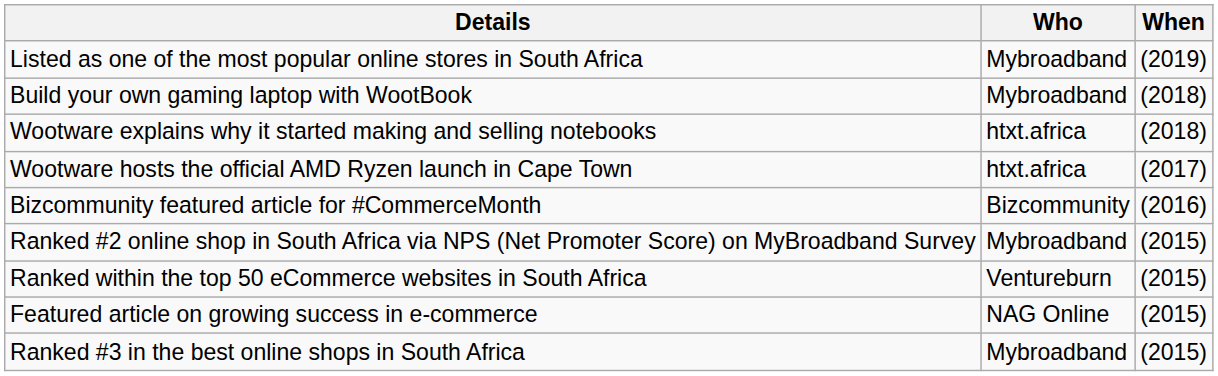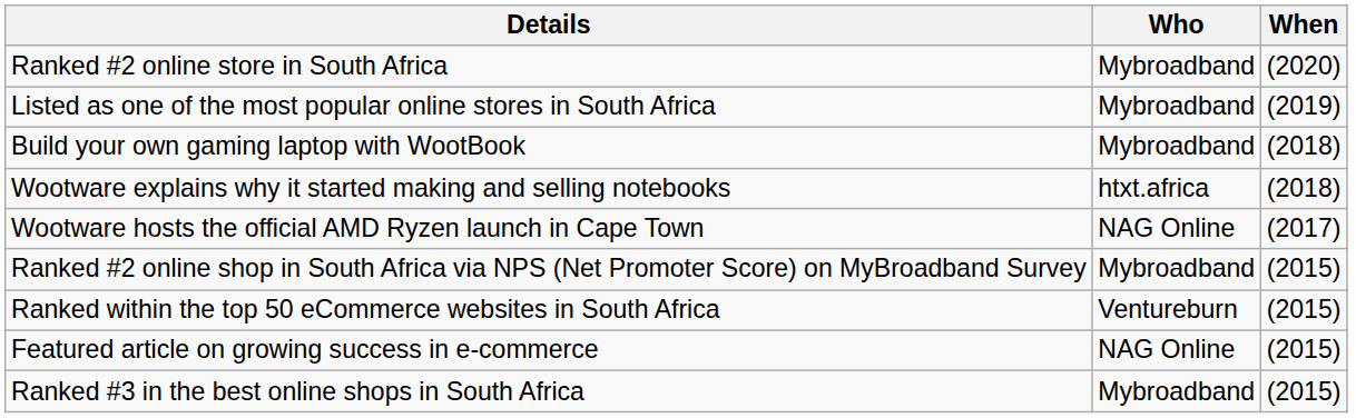 <table class="wikitable">
 <tr>
 <th>Details</th>
 <th>Who</th>
 <th>When</th>
+</tr>
+<tr>
+<td>Ranked #2 online store in South Africa</td>
+<td>Mybroadband</td>
+<td>(2020)</td>
 </tr>
 <tr>
 <td>Listed as one of the most popular online stores in South Africa</td>
 <td>Mybroadband</td>
 <td>(2019)</td>
 </tr>
 <tr>
 <td>Build your own gaming laptop with WootBook</td>
 <td>Mybroadband</td>
 <td>(2018)</td>
 </tr>
 <tr>
 <td>Wootware explains why it started making and selling notebooks</td>
 <td>htxt.africa</td>
 <td>(2018)</td>
 </tr>
 <tr>
 <td>Wootware hosts the official AMD Ryzen launch in Cape Town</td>
-<td>htxt.africa</td>
+<td>NAG Online</td>
 <td>(2017)</td>
-</tr>
-<tr>
-<td>Bizcommunity featured article for #CommerceMonth</td>
-<td>Bizcommunity</td>
-<td>(2016)</td>
 </tr>
 <tr>
 <td>Ranked #2 online shop in South Africa via NPS (Net Promoter Score) on MyBroadband Survey</td>
 <td>Mybroadband</td>
 <td>(2015)</td>
 </tr>
 <tr>
 <td>Ranked within the top 50 eCommerce websites in South Africa</td>
 <td>Ventureburn</td>
 <td>(2015)</td>
 </tr>
 <tr>
 <td>Featured article on growing success in e-commerce</td>
 <td>NAG Online</td>
 <td>(2015)</td>
 </tr>
 <tr>
 <td>Ranked #3 in the best online shops in South Africa</td>
 <td>Mybroadband</td>
 <td>(2015)</td>
 </tr>
 </table>
